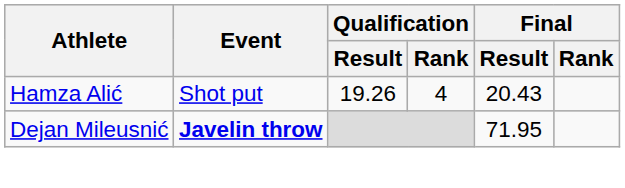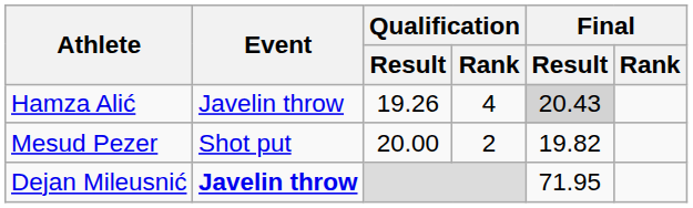 <table class="wikitable" style="text-align:center; font-size:90%">
 <tr>
 <th rowspan="2">Athlete</th>
 <th rowspan="2">Event</th>
 <th colspan="2">Qualification</th>
 <th colspan="2">Final</th>
 </tr>
 <tr>
 <th>Result</th>
 <th>Rank</th>
 <th>Result</th>
 <th>Rank</th>
 </tr>
 <tr>
 <td align="left"><a href='#'>Hamza Alić</a></td>
-<td align="left"><a href='#'>Shot put</a></td>
+<td align="left"><a href='#'>Javelin throw</a></td>
 <td>19.26</td>
 <td>4 <strong></strong></td>
-<td>20.43 <strong></strong></td>
+<td style="background: lightgrey;">20.43 <strong></strong></td>
+<td align=center><strong></strong></td>
+</tr>
+<tr>
+<td align="left"><a href='#'>Mesud Pezer</a></td>
+<td align="left"><a href='#'>Shot put</a></td>
+<td>20.00</td>
+<td>2 <strong></strong></td>
+<td>19.82</td>
 <td align=center><strong></strong></td>
 </tr>
 <tr>
 <td align="left"><a href='#'>Dejan Mileusnić</a></td>
 <td align="left"><strong><a href='#'>Javelin throw</a></strong></td>
 <td colspan=2 bgcolor=#DCDCDC></td>
 <td>71.95</td>
 <td align=center><strong></strong></td>
 </tr>
 </table>
